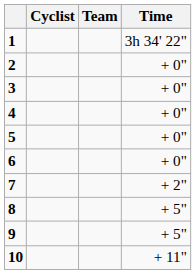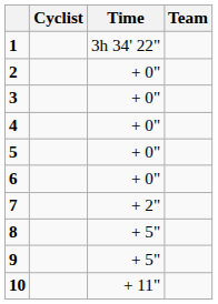 <table class="wikitable">
 <tr style="background:#ccccff;">
 <th></th>
 <th>Cyclist</th>
+<th>Time</th>
 <th>Team</th>
-<th>Time</th>
 </tr>
 <tr>
 <td><strong>1</strong></td>
 <td><strong></strong></td>
+<td align=right>3h 34' 22"</td>
 <td><strong></strong></td>
-<td align=right>3h 34' 22"</td>
 </tr>
 <tr>
 <td><strong>2</strong></td>
 <td></td>
+<td align=right>+ 0"</td>
 <td></td>
-<td align=right>+ 0"</td>
 </tr>
 <tr>
 <td><strong>3</strong></td>
 <td></td>
+<td align=right>+ 0"</td>
 <td></td>
-<td align=right>+ 0"</td>
 </tr>
 <tr>
 <td><strong>4</strong></td>
 <td></td>
+<td align=right>+ 0"</td>
 <td></td>
-<td align=right>+ 0"</td>
 </tr>
 <tr>
 <td><strong>5</strong></td>
 <td></td>
+<td align=right>+ 0"</td>
 <td></td>
-<td align=right>+ 0"</td>
 </tr>
 <tr>
 <td><strong>6</strong></td>
 <td></td>
+<td align=right>+ 0"</td>
 <td></td>
-<td align=right>+ 0"</td>
 </tr>
 <tr>
 <td><strong>7</strong></td>
 <td></td>
+<td align=right>+ 2"</td>
 <td></td>
-<td align=right>+ 2"</td>
 </tr>
 <tr>
 <td><strong>8</strong></td>
 <td></td>
+<td align=right>+ 5"</td>
 <td></td>
-<td align=right>+ 5"</td>
 </tr>
 <tr>
 <td><strong>9</strong></td>
 <td></td>
+<td align=right>+ 5"</td>
 <td></td>
-<td align=right>+ 5"</td>
 </tr>
 <tr>
 <td><strong>10</strong></td>
 <td></td>
+<td align=right>+ 11"</td>
 <td></td>
-<td align=right>+ 11"</td>
 </tr>
 </table>
